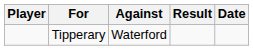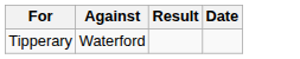 <table class="wikitable sortable">
 <tr>
-<th>Player</th>
 <th>For</th>
 <th>Against</th>
 <th align=center>Result</th>
 <th>Date</th>
 </tr>
 <tr>
-<td></td>
 <td>Tipperary</td>
 <td>Waterford</td>
 <td align="center"></td>
 <td></td>
 </tr>
 </table>
